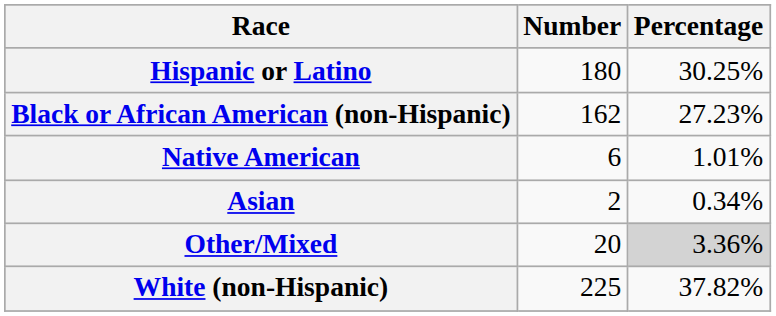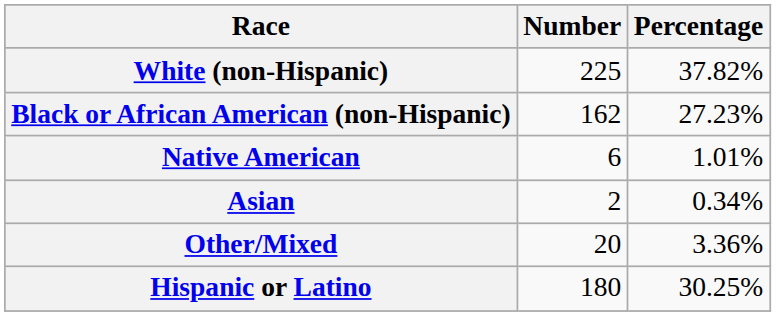 <table class="wikitable" style="text-align:right">
 <tr>
 <th scope="col">Race</th>
 <th scope="col">Number</th>
 <th scope="col">Percentage</th>
 </tr>
 <tr>
-<th scope="row"><a href='#'>Hispanic</a> or <a href='#'>Latino</a></th>
-<td>180</td>
-<td>30.25%</td>
+<th scope="row"><a href='#'>White</a> (non-Hispanic)</th>
+<td>225</td>
+<td>37.82%</td>
 </tr>
 <tr>
 <th scope="row"><a href='#'>Black or African American</a> (non-Hispanic)</th>
 <td>162</td>
 <td>27.23%</td>
 </tr>
 <tr>
 <th scope="row"><a href='#'>Native American</a></th>
 <td>6</td>
 <td>1.01%</td>
 </tr>
 <tr>
 <th scope="row"><a href='#'>Asian</a></th>
 <td>2</td>
 <td>0.34%</td>
 </tr>
 <tr>
 <th scope="row"><a href='#'>Other/Mixed</a></th>
 <td>20</td>
-<td style="background: lightgrey;">3.36%</td>
+<td>3.36%</td>
 </tr>
 <tr>
-<th scope="row"><a href='#'>White</a> (non-Hispanic)</th>
-<td>225</td>
-<td>37.82%</td>
+<th scope="row"><a href='#'>Hispanic</a> or <a href='#'>Latino</a></th>
+<td>180</td>
+<td>30.25%</td>
 </tr>
 </table>
